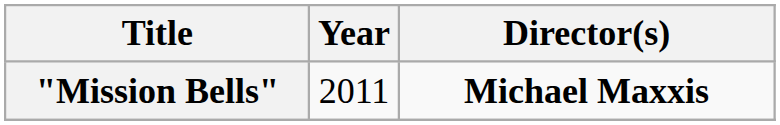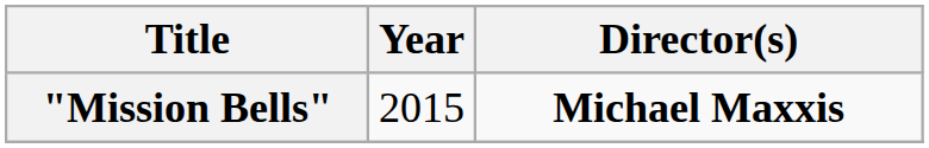 <table class="wikitable plainrowheaders" style="text-align:center;">
 <tr>
 <th scope="col" style="width:8em;">Title</th>
 <th scope="col">Year</th>
 <th scope="col" style="width:10em;">Director(s)</th>
 </tr>
 <tr>
 <th scope="row">"Mission Bells"</th>
-<td>2011</td>
+<td>2015</td>
 <td><strong>Michael Maxxis</strong></td>
 </tr>
 <tr>
 </tr>
 </table>
